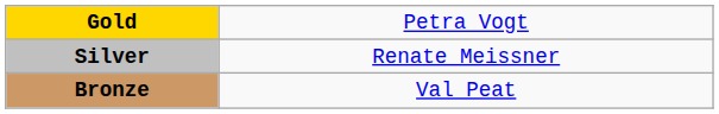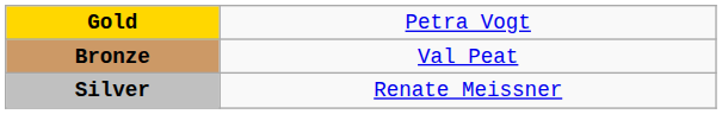 <table class="wikitable" style="text-align:center; " width="35%">
 <tr>
 <td bgcolor="gold"><strong>Gold</strong></td>
 <td><a href='#'>Petra Vogt</a><br>  <small><em></em></small></td>
 </tr>
 <tr>
+<td bgcolor="CC9966"><strong>Bronze</strong></td>
+<td><a href='#'>Val Peat</a><br>  <small><em></em></small></td>
+</tr>
+<tr>
 <td bgcolor="silver"><strong>Silver</strong></td>
 <td><a href='#'>Renate Meissner</a><br>  <small><em></em></small></td>
 </tr>
-<tr>
-<td bgcolor="CC9966"><strong>Bronze</strong></td>
-<td><a href='#'>Val Peat</a><br>  <small><em></em></small></td>
-</tr>
 </table>
